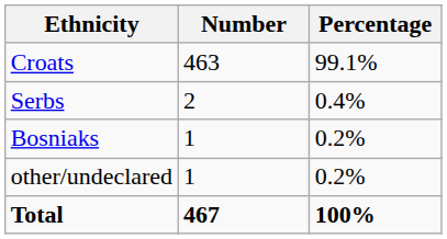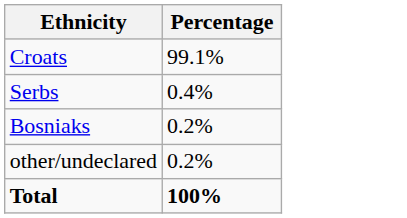 <table class="wikitable">
 <tr>
 <th width="100px">Ethnicity</th>
-<th width="80px">Number</th>
 <th width="80px">Percentage</th>
 </tr>
 <tr>
 <td><a href='#'>Croats</a></td>
-<td>463</td>
 <td>99.1%</td>
 </tr>
 <tr>
 <td><a href='#'>Serbs</a></td>
-<td>2</td>
 <td>0.4%</td>
 </tr>
 <tr>
 <td><a href='#'>Bosniaks</a></td>
-<td>1</td>
 <td>0.2%</td>
 </tr>
 <tr>
 <td>other/undeclared</td>
-<td>1</td>
 <td>0.2%</td>
 </tr>
 <tr>
 <td><strong>Total</strong></td>
-<td><strong>467</strong></td>
 <td><strong>100%</strong></td>
 </tr>
 </table>
